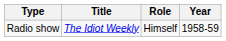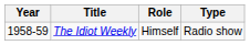 <table class="wikitable">
 <tr>
-<th>Type</th>
+<th>Year</th>
 <th>Title</th>
 <th>Role</th>
-<th>Year</th>
+<th>Type</th>
 </tr>
 <tr>
-<td>Radio show</td>
+<td>1958-59</td>
 <td><em><a href='#'>The Idiot Weekly</a></em></td>
 <td>Himself</td>
-<td>1958-59</td>
+<td>Radio show</td>
 </tr>
 </table>
